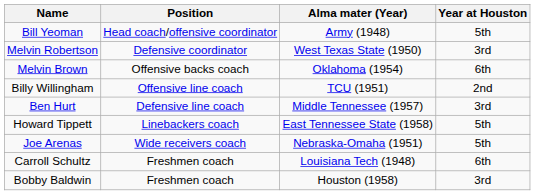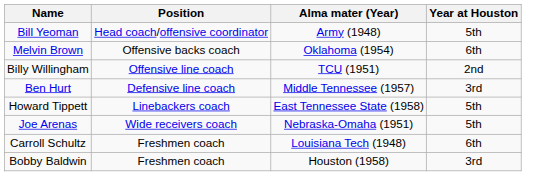 <table class="wikitable">
 <tr>
 <th>Name</th>
 <th>Position</th>
 <th>Alma mater (Year)</th>
 <th>Year at Houston</th>
 </tr>
 <tr align="center">
 <td><a href='#'>Bill Yeoman</a></td>
 <td><a href='#'>Head coach</a>/<a href='#'>offensive coordinator</a></td>
 <td><a href='#'>Army</a> (1948)</td>
 <td>5th</td>
-</tr>
-<tr align="center">
-<td><a href='#'>Melvin Robertson</a></td>
-<td><a href='#'>Defensive coordinator</a></td>
-<td><a href='#'>West Texas State</a> (1950)</td>
-<td>3rd</td>
 </tr>
 <tr align="center">
 <td><a href='#'>Melvin Brown</a></td>
 <td>Offensive backs coach</td>
 <td><a href='#'>Oklahoma</a> (1954)</td>
 <td>6th</td>
 </tr>
 <tr align="center">
 <td>Billy Willingham</td>
 <td><a href='#'>Offensive line coach</a></td>
 <td><a href='#'>TCU</a> (1951)</td>
 <td>2nd</td>
 </tr>
 <tr align="center">
 <td><a href='#'>Ben Hurt</a></td>
 <td><a href='#'>Defensive line coach</a></td>
 <td><a href='#'>Middle Tennessee</a> (1957)</td>
 <td>3rd</td>
 </tr>
 <tr align="center">
 <td>Howard Tippett</td>
 <td><a href='#'>Linebackers coach</a></td>
 <td><a href='#'>East Tennessee State</a> (1958)</td>
 <td>5th</td>
 </tr>
 <tr align="center">
 <td><a href='#'>Joe Arenas</a></td>
 <td><a href='#'>Wide receivers coach</a></td>
 <td><a href='#'>Nebraska-Omaha</a> (1951)</td>
 <td>5th</td>
 </tr>
 <tr align="center">
 <td>Carroll Schultz</td>
 <td>Freshmen coach</td>
 <td><a href='#'>Louisiana Tech</a> (1948)</td>
 <td>6th</td>
 </tr>
 <tr align="center">
 <td>Bobby Baldwin</td>
 <td>Freshmen coach</td>
 <td>Houston (1958)</td>
 <td>3rd</td>
 </tr>
 </table>
